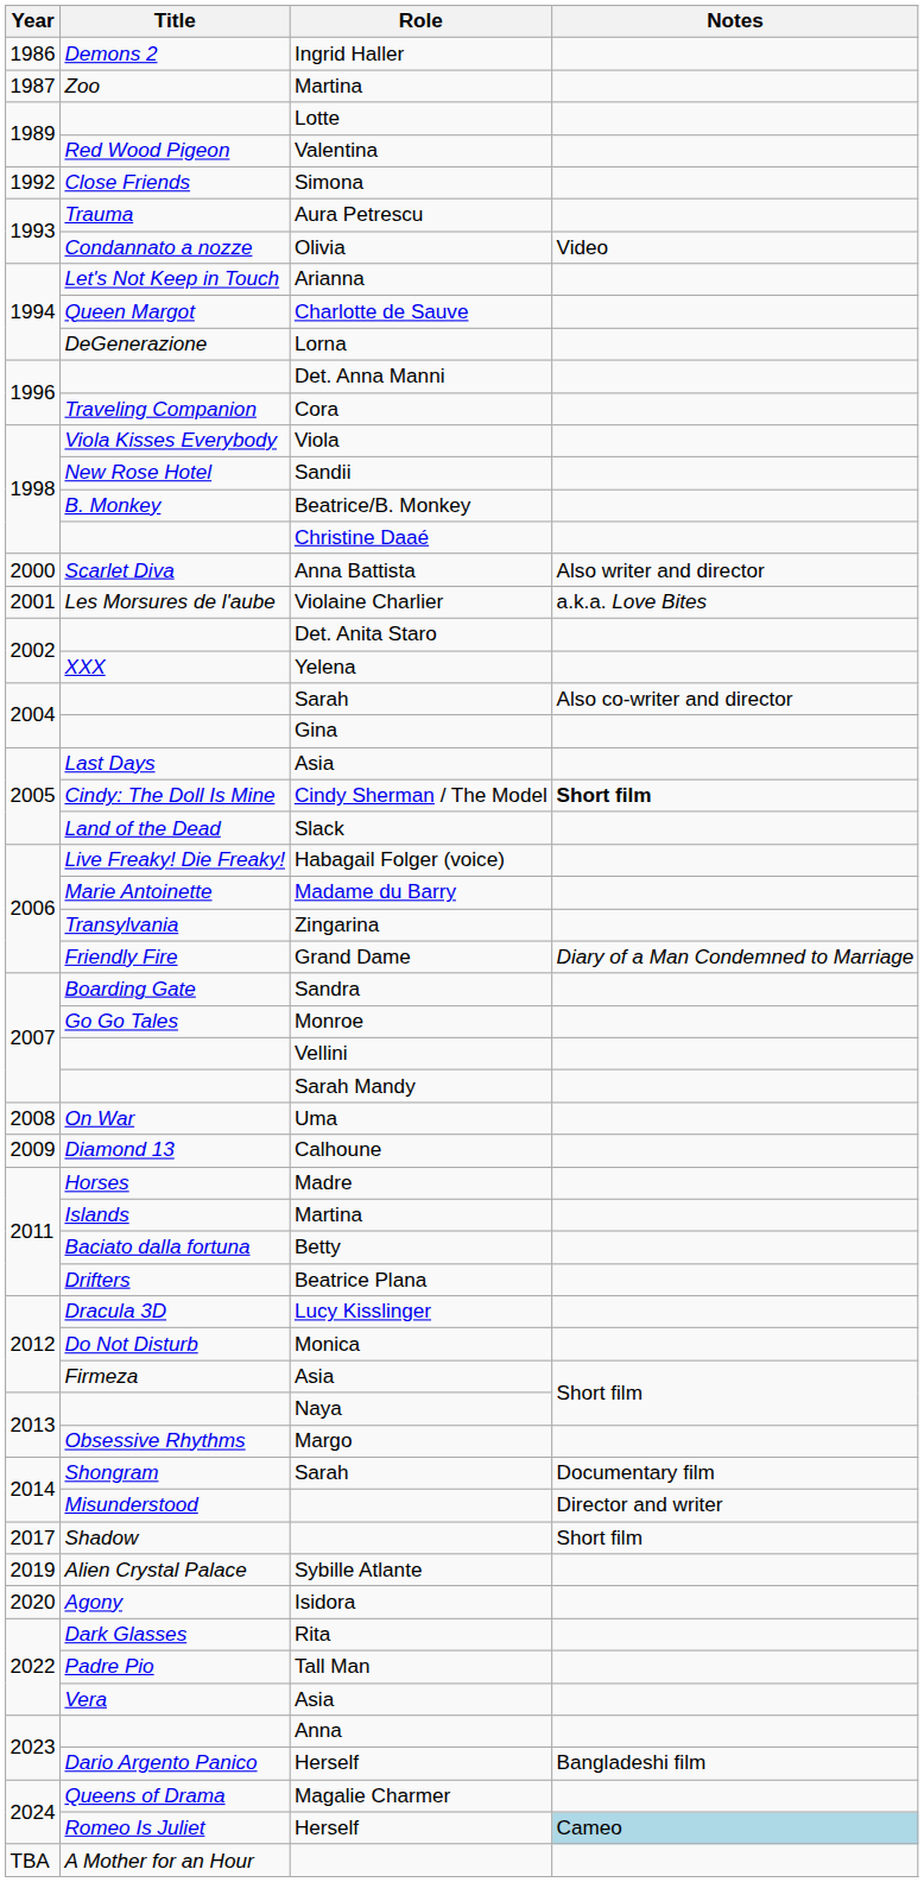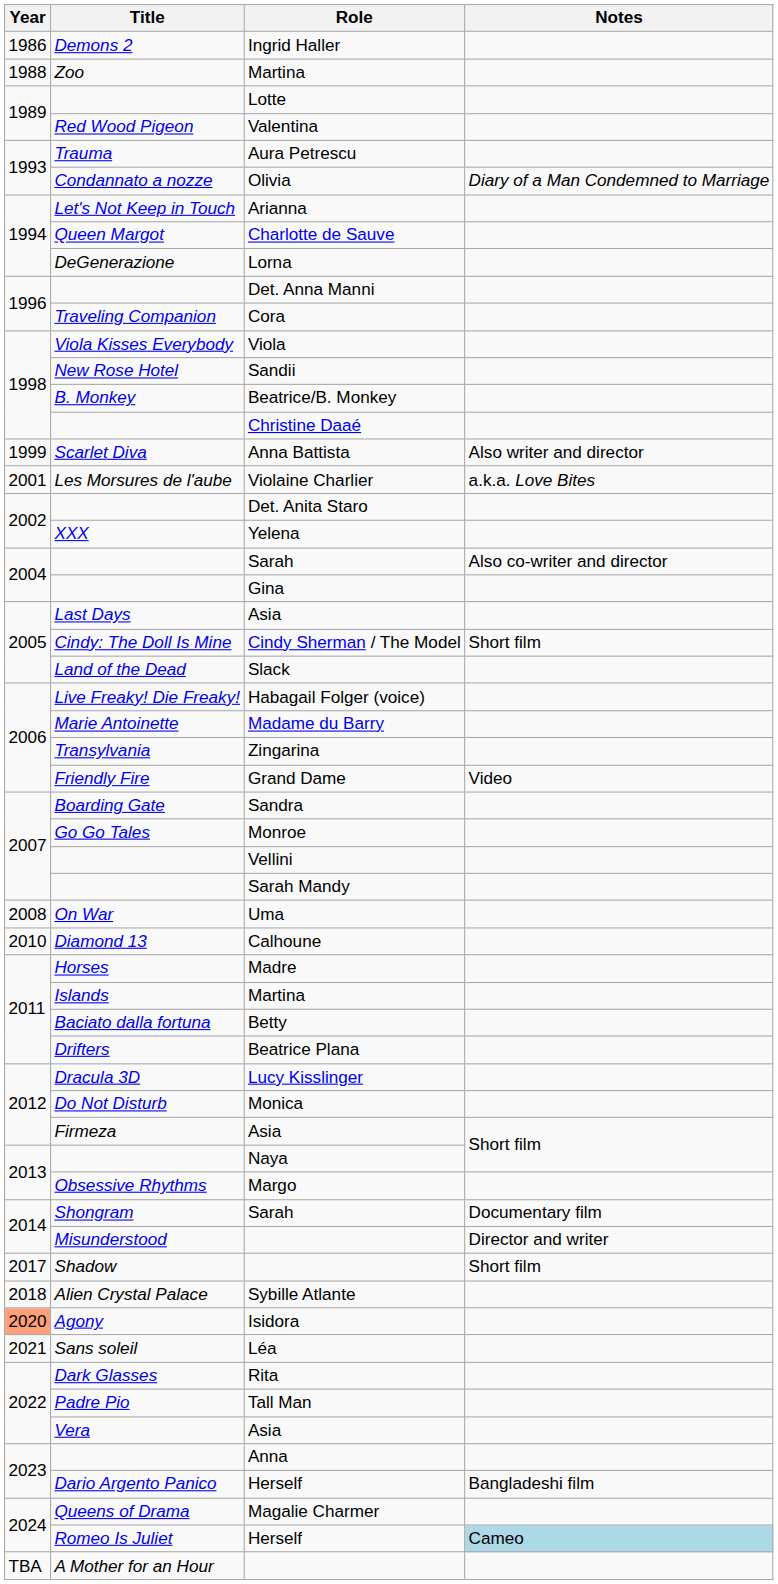 <table class="wikitable sortable">
 <tr>
 <th>Year</th>
 <th>Title</th>
 <th>Role</th>
 <th class="unsortable">Notes</th>
 </tr>
 <tr>
 <td>1986</td>
 <td><em><a href='#'>Demons 2</a></em></td>
 <td>Ingrid Haller</td>
 <td></td>
 </tr>
 <tr>
-<td>1987</td>
+<td>1988</td>
 <td><em>Zoo</em></td>
 <td>Martina</td>
 <td></td>
 </tr>
 <tr>
 <td rowspan="2">1989</td>
 <td><em></em></td>
 <td>Lotte</td>
 <td></td>
 </tr>
 <tr>
 <td><em><a href='#'>Red Wood Pigeon</a></em></td>
 <td>Valentina</td>
 <td></td>
 </tr>
 <tr>
-<td>1992</td>
-<td><em><a href='#'>Close Friends</a></em></td>
-<td>Simona</td>
-<td></td>
-</tr>
-<tr>
 <td rowspan="2">1993</td>
 <td><em><a href='#'>Trauma</a></em></td>
 <td>Aura Petrescu</td>
 <td></td>
 </tr>
 <tr>
 <td><em><a href='#'>Condannato a nozze</a></em></td>
 <td>Olivia</td>
-<td>Video</td>
+<td> <em>Diary of a Man Condemned to Marriage</em></td>
 </tr>
 <tr>
 <td rowspan="3">1994</td>
 <td><em><a href='#'>Let's Not Keep in Touch</a></em></td>
 <td>Arianna</td>
 <td></td>
 </tr>
 <tr>
 <td><em><a href='#'>Queen Margot</a></em></td>
 <td><a href='#'>Charlotte de Sauve</a></td>
 <td></td>
 </tr>
 <tr>
 <td><em>DeGenerazione</em></td>
 <td>Lorna</td>
 <td></td>
 </tr>
 <tr>
 <td rowspan="2">1996</td>
 <td><em></em></td>
 <td>Det. Anna Manni</td>
 <td></td>
 </tr>
 <tr>
 <td><em><a href='#'>Traveling Companion</a></em></td>
 <td>Cora</td>
 <td></td>
 </tr>
 <tr>
 <td rowspan="4">1998</td>
 <td><em><a href='#'>Viola Kisses Everybody</a></em></td>
 <td>Viola</td>
 <td></td>
 </tr>
 <tr>
 <td><em><a href='#'>New Rose Hotel</a></em></td>
 <td>Sandii</td>
 <td></td>
 </tr>
 <tr>
 <td><em><a href='#'>B. Monkey</a></em></td>
 <td>Beatrice/B. Monkey</td>
 <td></td>
 </tr>
 <tr>
 <td><em></em></td>
 <td><a href='#'>Christine Daaé</a></td>
 <td></td>
 </tr>
 <tr>
-<td>2000</td>
+<td>1999</td>
 <td><em><a href='#'>Scarlet Diva</a></em></td>
 <td>Anna Battista</td>
 <td>Also writer and director</td>
 </tr>
 <tr>
 <td>2001</td>
 <td><em>Les Morsures de l'aube</em></td>
 <td>Violaine Charlier</td>
 <td>a.k.a. <em>Love Bites</em></td>
 </tr>
 <tr>
 <td rowspan="2">2002</td>
 <td><em></em></td>
 <td>Det. Anita Staro</td>
 <td></td>
 </tr>
 <tr>
 <td><em><a href='#'>XXX</a></em></td>
 <td>Yelena</td>
 <td></td>
 </tr>
 <tr>
 <td rowspan="2">2004</td>
 <td><em></em></td>
 <td>Sarah</td>
 <td>Also co-writer and director</td>
 </tr>
 <tr>
 <td><em></em></td>
 <td>Gina</td>
 <td></td>
 </tr>
 <tr>
 <td rowspan="3">2005</td>
 <td><em><a href='#'>Last Days</a></em></td>
 <td>Asia</td>
 <td></td>
 </tr>
 <tr>
 <td><em><a href='#'>Cindy: The Doll Is Mine</a></em></td>
 <td><a href='#'>Cindy Sherman</a> / The Model</td>
-<td><strong>Short film</strong></td>
+<td>Short film</td>
 </tr>
 <tr>
 <td><em><a href='#'>Land of the Dead</a></em></td>
 <td>Slack</td>
 <td></td>
 </tr>
 <tr>
 <td rowspan="4">2006</td>
 <td><em><a href='#'>Live Freaky! Die Freaky!</a></em></td>
 <td>Habagail Folger (voice)</td>
 <td></td>
 </tr>
 <tr>
 <td><em><a href='#'>Marie Antoinette</a></em></td>
 <td><a href='#'>Madame du Barry</a></td>
 <td></td>
 </tr>
 <tr>
 <td><em><a href='#'>Transylvania</a></em></td>
 <td>Zingarina</td>
 <td></td>
 </tr>
 <tr>
 <td><em><a href='#'>Friendly Fire</a></em></td>
 <td>Grand Dame</td>
-<td> <em>Diary of a Man Condemned to Marriage</em></td>
+<td>Video</td>
 </tr>
 <tr>
 <td rowspan="4">2007</td>
 <td><em><a href='#'>Boarding Gate</a></em></td>
 <td>Sandra</td>
 <td></td>
 </tr>
 <tr>
 <td><em><a href='#'>Go Go Tales</a></em></td>
 <td>Monroe</td>
 <td></td>
 </tr>
 <tr>
 <td><em></em></td>
 <td>Vellini</td>
 <td></td>
 </tr>
 <tr>
 <td><em></em></td>
 <td>Sarah Mandy</td>
 <td></td>
 </tr>
 <tr>
 <td>2008</td>
 <td><em><a href='#'>On War</a></em></td>
 <td>Uma</td>
 <td></td>
 </tr>
 <tr>
-<td>2009</td>
+<td>2010</td>
 <td><em><a href='#'>Diamond 13</a></em></td>
 <td>Calhoune</td>
 <td></td>
 </tr>
 <tr>
 <td rowspan="4">2011</td>
 <td><em><a href='#'>Horses</a></em></td>
 <td>Madre</td>
 <td></td>
 </tr>
 <tr>
 <td><em><a href='#'>Islands</a></em></td>
 <td>Martina</td>
 <td></td>
 </tr>
 <tr>
 <td><em><a href='#'>Baciato dalla fortuna</a></em></td>
 <td>Betty</td>
 <td></td>
 </tr>
 <tr>
 <td><em><a href='#'>Drifters</a></em></td>
 <td>Beatrice Plana</td>
 <td></td>
 </tr>
 <tr>
 <td rowspan="3">2012</td>
 <td><em><a href='#'>Dracula 3D</a></em></td>
 <td><a href='#'>Lucy Kisslinger</a></td>
 <td></td>
 </tr>
 <tr>
 <td><em><a href='#'>Do Not Disturb</a></em></td>
 <td>Monica</td>
 <td></td>
 </tr>
 <tr>
 <td><em>Firmeza</em></td>
 <td>Asia</td>
 <td rowspan="2">Short film</td>
 </tr>
 <tr>
 <td rowspan="2">2013</td>
 <td><em></em></td>
 <td>Naya</td>
 </tr>
 <tr>
 <td><em><a href='#'>Obsessive Rhythms</a></em></td>
 <td>Margo</td>
 <td></td>
 </tr>
 <tr>
 <td rowspan="2">2014</td>
 <td><em><a href='#'>Shongram</a></em></td>
 <td>Sarah</td>
 <td>Documentary film</td>
 </tr>
 <tr>
 <td><em><a href='#'>Misunderstood</a></em></td>
 <td></td>
 <td>Director and writer</td>
 </tr>
 <tr>
 <td>2017</td>
 <td><em>Shadow</em></td>
 <td></td>
 <td>Short film</td>
 </tr>
 <tr>
-<td>2019</td>
+<td>2018</td>
 <td><em>Alien Crystal Palace</em></td>
 <td>Sybille Atlante</td>
 <td></td>
 </tr>
 <tr>
-<td>2020</td>
+<td style="background: lightsalmon;">2020</td>
 <td><em><a href='#'>Agony</a></em></td>
 <td>Isidora</td>
+<td></td>
+</tr>
+<tr>
+<td>2021</td>
+<td><em>Sans soleil</em></td>
+<td>Léa</td>
 <td></td>
 </tr>
 <tr>
 <td rowspan="3">2022</td>
 <td><em><a href='#'>Dark Glasses</a></em></td>
 <td>Rita</td>
 <td></td>
 </tr>
 <tr>
 <td><em><a href='#'>Padre Pio</a></em></td>
 <td>Tall Man</td>
 <td></td>
 </tr>
 <tr>
 <td><em><a href='#'>Vera</a></em></td>
 <td>Asia</td>
 <td></td>
 </tr>
 <tr>
 <td rowspan="2">2023</td>
 <td><em></em></td>
 <td>Anna</td>
 <td></td>
 </tr>
 <tr>
 <td><em><a href='#'>Dario Argento Panico</a></em></td>
 <td>Herself</td>
 <td>Bangladeshi film</td>
 </tr>
 <tr>
 <td rowspan="2">2024</td>
 <td><em><a href='#'>Queens of Drama</a></em></td>
 <td>Magalie Charmer</td>
 <td></td>
 </tr>
 <tr>
 <td><em><a href='#'>Romeo Is Juliet</a></em></td>
 <td>Herself</td>
 <td style="background: lightblue;">Cameo</td>
 </tr>
 <tr>
 <td>TBA</td>
 <td><em>A Mother for an Hour</em></td>
 <td></td>
 <td></td>
 </tr>
 <tr>
 </tr>
 </table>
